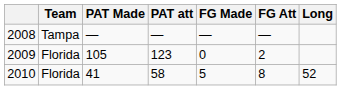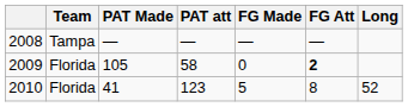 <table class="wikitable sortable">
 <tr>
 <th></th>
 <th>Team</th>
 <th>PAT Made</th>
 <th>PAT att</th>
 <th>FG Made</th>
 <th>FG Att</th>
 <th>Long</th>
 </tr>
 <tr>
 <td>2008</td>
 <td>Tampa</td>
 <td>—</td>
 <td>—</td>
 <td>—</td>
 <td>—</td>
 <td></td>
 </tr>
 <tr>
 <td>2009</td>
 <td>Florida</td>
 <td>105</td>
-<td>123</td>
+<td>58</td>
 <td>0</td>
-<td>2</td>
+<td><strong>2</strong></td>
 <td></td>
 </tr>
 <tr>
 <td>2010</td>
 <td>Florida</td>
 <td>41</td>
-<td>58</td>
+<td>123</td>
 <td>5</td>
 <td>8</td>
 <td>52</td>
 </tr>
 </table>
